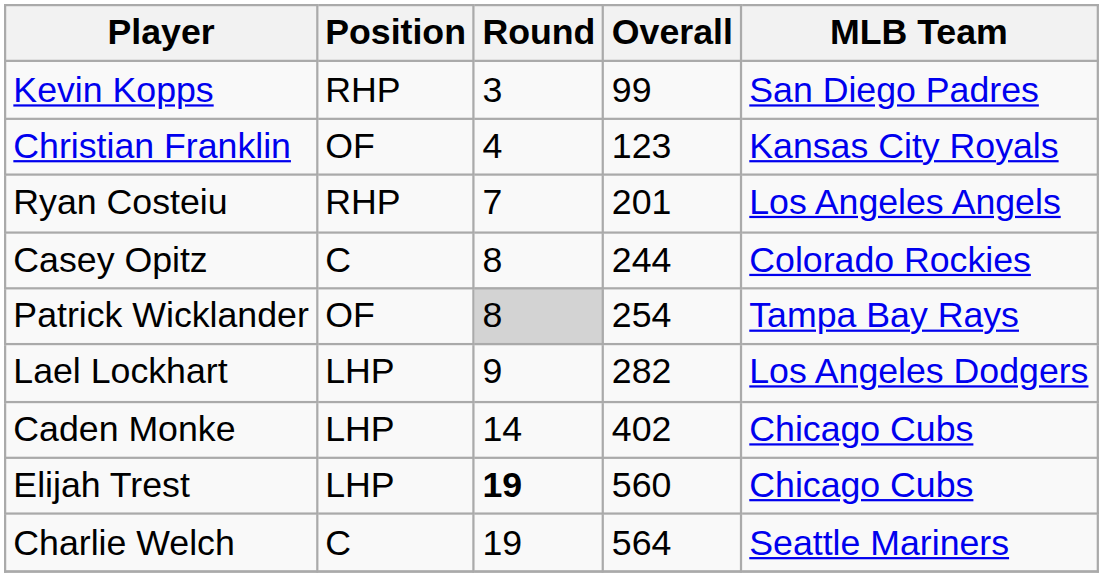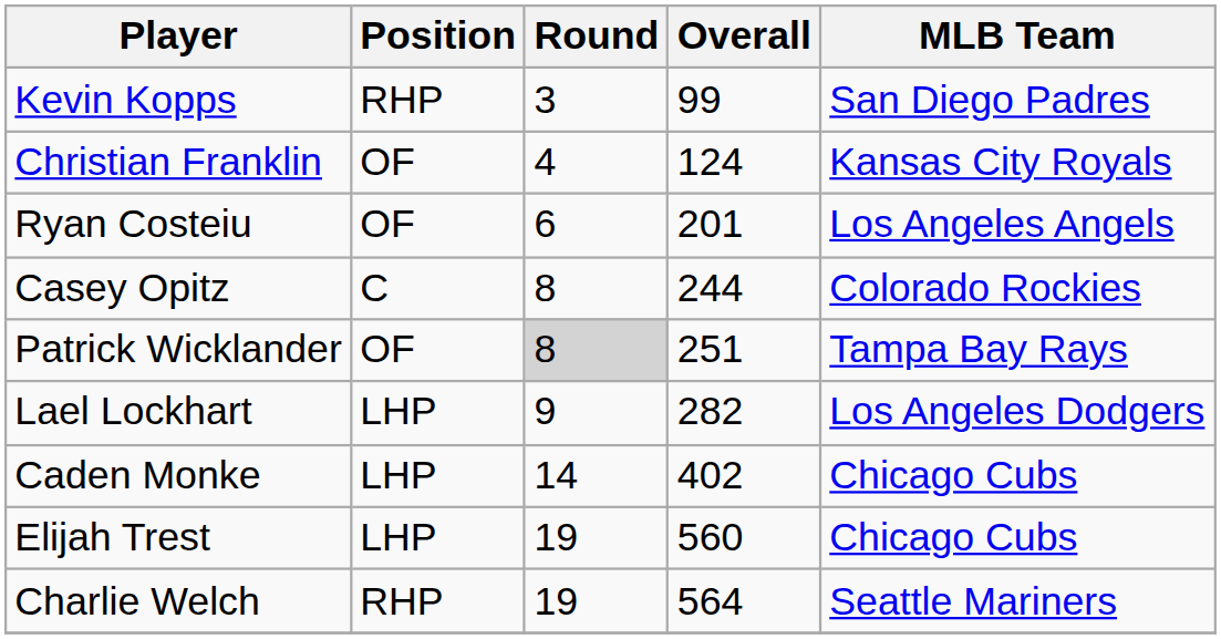 <table class="wikitable">
 <tr>
 <th>Player</th>
 <th>Position</th>
 <th>Round</th>
 <th>Overall</th>
 <th>MLB Team</th>
 </tr>
 <tr>
 <td><a href='#'>Kevin Kopps</a></td>
 <td>RHP</td>
 <td>3</td>
 <td>99</td>
 <td><a href='#'>San Diego Padres</a></td>
 </tr>
 <tr>
 <td><a href='#'>Christian Franklin</a></td>
 <td>OF</td>
 <td>4</td>
-<td>123</td>
+<td>124</td>
 <td><a href='#'>Kansas City Royals</a></td>
 </tr>
 <tr>
 <td>Ryan Costeiu</td>
-<td>RHP</td>
-<td>7</td>
+<td>OF</td>
+<td>6</td>
 <td>201</td>
 <td><a href='#'>Los Angeles Angels</a></td>
 </tr>
 <tr>
 <td>Casey Opitz</td>
 <td>C</td>
 <td>8</td>
 <td>244</td>
 <td><a href='#'>Colorado Rockies</a></td>
 </tr>
 <tr>
 <td>Patrick Wicklander</td>
 <td>OF</td>
 <td style="background: lightgrey;">8</td>
-<td>254</td>
+<td>251</td>
 <td><a href='#'>Tampa Bay Rays</a></td>
 </tr>
 <tr>
 <td>Lael Lockhart</td>
 <td>LHP</td>
 <td>9</td>
 <td>282</td>
 <td><a href='#'>Los Angeles Dodgers</a></td>
 </tr>
 <tr>
 <td>Caden Monke</td>
 <td>LHP</td>
 <td>14</td>
 <td>402</td>
 <td><a href='#'>Chicago Cubs</a></td>
 </tr>
 <tr>
 <td>Elijah Trest</td>
 <td>LHP</td>
-<td><strong>19</strong></td>
+<td>19</td>
 <td>560</td>
 <td><a href='#'>Chicago Cubs</a></td>
 </tr>
 <tr>
 <td>Charlie Welch</td>
-<td>C</td>
+<td>RHP</td>
 <td>19</td>
 <td>564</td>
 <td><a href='#'>Seattle Mariners</a></td>
 </tr>
 <tr>
 </tr>
 </table>
